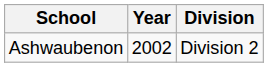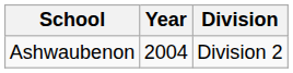 <table class="wikitable">
 <tr>
 <th>School</th>
 <th>Year</th>
 <th>Division</th>
 </tr>
 <tr>
 <td>Ashwaubenon</td>
-<td>2002</td>
+<td>2004</td>
 <td>Division 2</td>
 </tr>
 </table>
